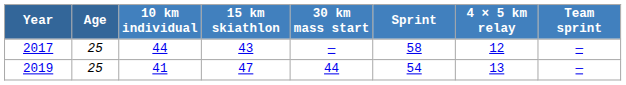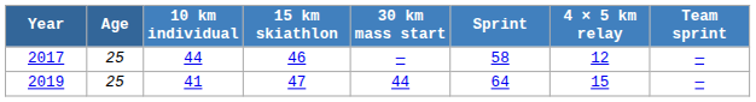 <table class="wikitable" style="font-size:95%; text-align:center; border:grey solid 1px; border-collapse:collapse; background:#ffffff;">
 <tr>
 <th style="background-color:#369; color:white; width:60px;"> Year </th>
 <th style="background-color:#369; color:white; width:40px;"> Age </th>
 <th style="background-color:#4180be; color:white; width:75px;"> 10 km <br>individual</th>
 <th style="background-color:#4180be; color:white; width:75px;"> 15 km <br> skiathlon </th>
 <th style="background-color:#4180be; color:white; width:75px;"> 30 km <br>mass start</th>
 <th style="background-color:#4180be; color:white; width:75px;"> Sprint </th>
 <th style="background-color:#4180be; color:white; width:75px;"> 4 × 5 km <br> relay </th>
 <th style="background-color:#4180be; color:white; width:75px;"> Team <br> sprint </th>
 </tr>
 <tr>
 <td><a href='#'>2017</a></td>
 <td><em>25</em></td>
 <td><a href='#'>44</a></td>
-<td><a href='#'>43</a></td>
+<td><a href='#'>46</a></td>
 <td><a href='#'>—</a></td>
 <td><a href='#'>58</a></td>
 <td><a href='#'>12</a></td>
 <td><a href='#'>—</a></td>
 </tr>
 <tr>
 <td><a href='#'>2019</a></td>
 <td><em>25</em></td>
 <td><a href='#'>41</a></td>
 <td><a href='#'>47</a></td>
 <td><a href='#'>44</a></td>
-<td><a href='#'>54</a></td>
-<td><a href='#'>13</a></td>
+<td><a href='#'>64</a></td>
+<td><a href='#'>15</a></td>
 <td><a href='#'>—</a></td>
 </tr>
 </table>
